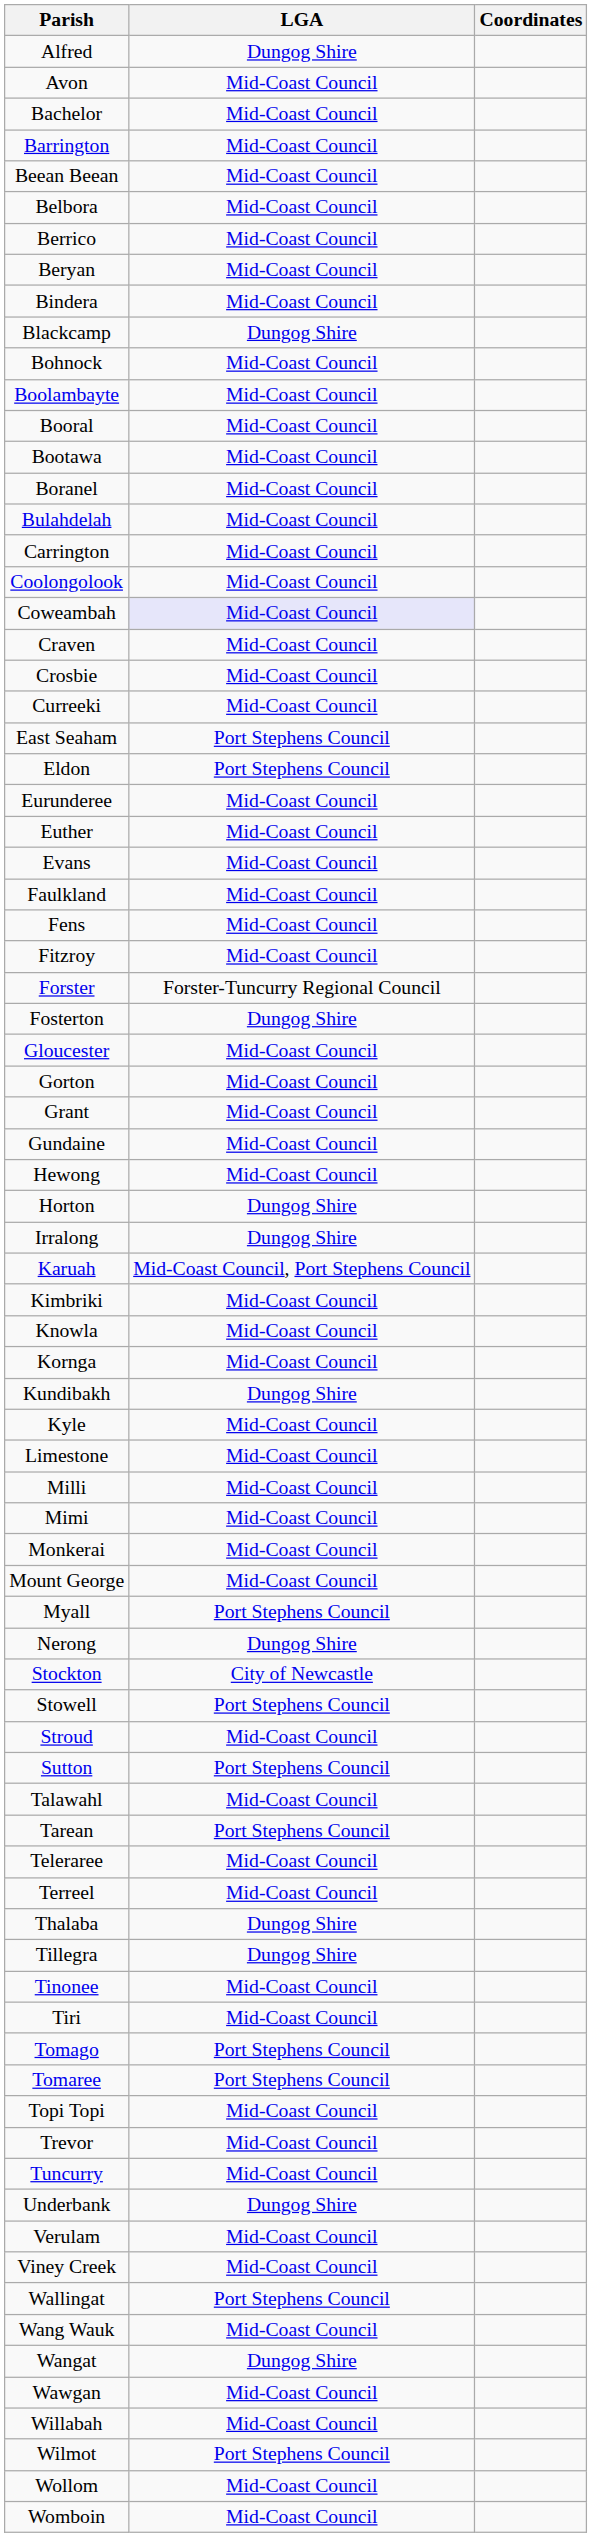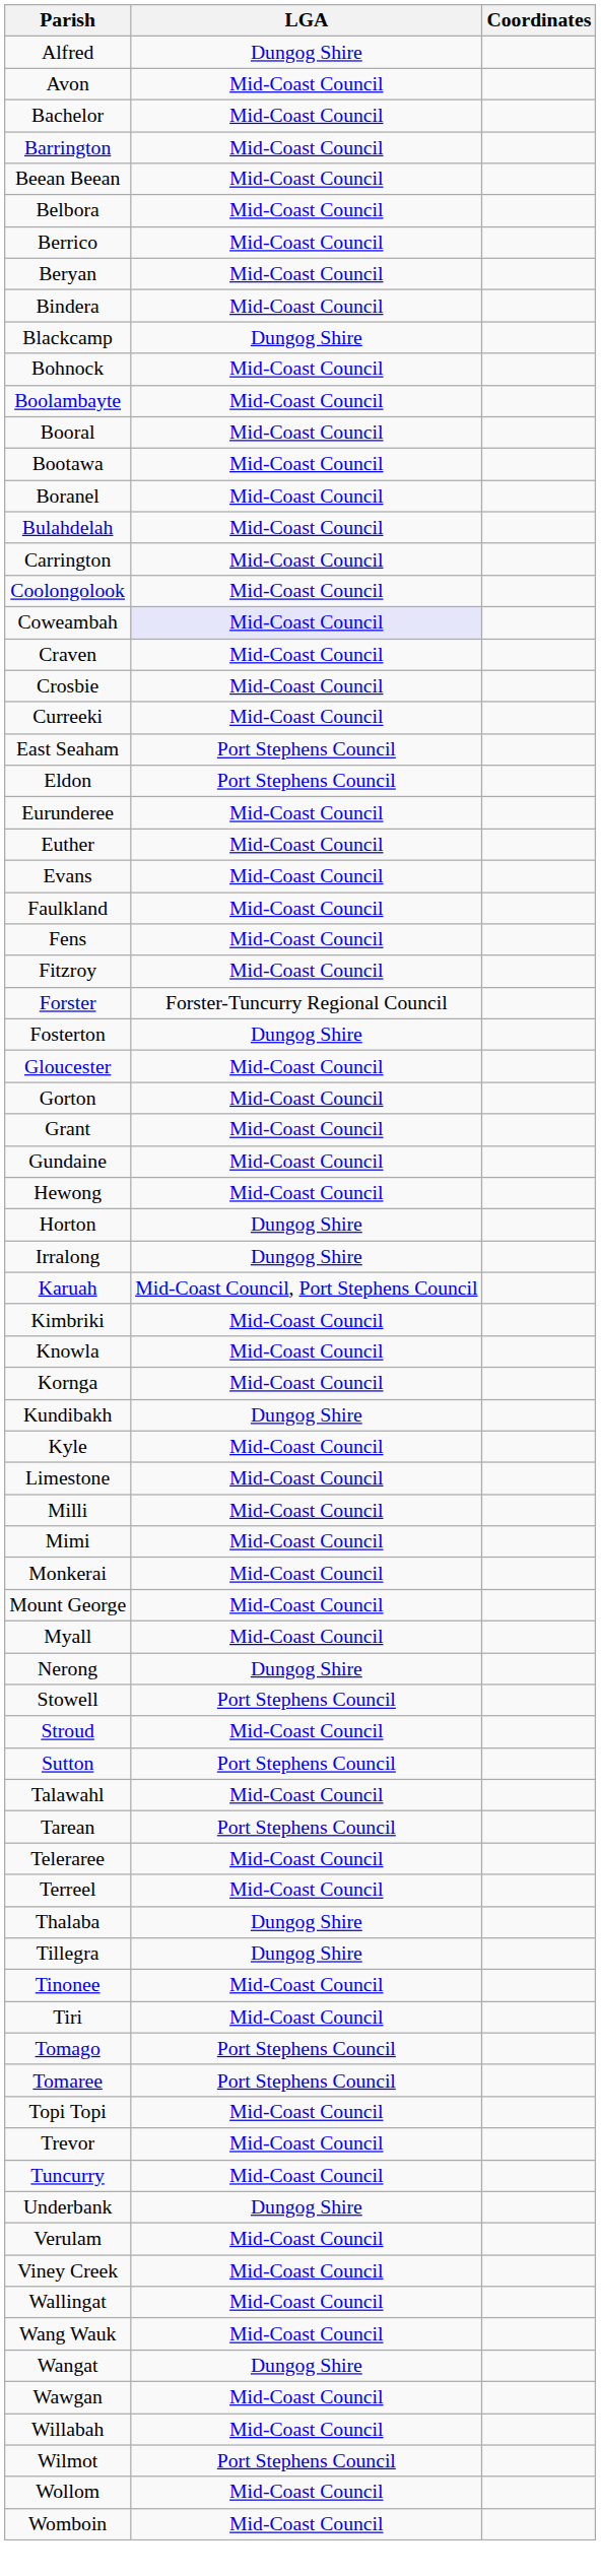 <table class="wikitable" style="text-align:center">
 <tr>
 <th>Parish</th>
 <th>LGA</th>
 <th>Coordinates</th>
 </tr>
 <tr>
 <td>Alfred</td>
 <td><a href='#'>Dungog Shire</a></td>
 <td></td>
 </tr>
 <tr>
 <td>Avon</td>
 <td><a href='#'>Mid-Coast Council</a></td>
 <td></td>
 </tr>
 <tr>
 <td>Bachelor</td>
 <td><a href='#'>Mid-Coast Council</a></td>
 <td></td>
 </tr>
 <tr>
 <td><a href='#'>Barrington</a></td>
 <td><a href='#'>Mid-Coast Council</a></td>
 <td></td>
 </tr>
 <tr>
 <td>Beean Beean</td>
 <td><a href='#'>Mid-Coast Council</a></td>
 <td></td>
 </tr>
 <tr>
 <td>Belbora</td>
 <td><a href='#'>Mid-Coast Council</a></td>
 <td></td>
 </tr>
 <tr>
 <td>Berrico</td>
 <td><a href='#'>Mid-Coast Council</a></td>
 <td></td>
 </tr>
 <tr>
 <td>Beryan</td>
 <td><a href='#'>Mid-Coast Council</a></td>
 <td></td>
 </tr>
 <tr>
 <td>Bindera</td>
 <td><a href='#'>Mid-Coast Council</a></td>
 <td></td>
 </tr>
 <tr>
 <td>Blackcamp</td>
 <td><a href='#'>Dungog Shire</a></td>
 <td></td>
 </tr>
 <tr>
 <td>Bohnock</td>
 <td><a href='#'>Mid-Coast Council</a></td>
 <td></td>
 </tr>
 <tr>
 <td><a href='#'>Boolambayte</a></td>
 <td><a href='#'>Mid-Coast Council</a></td>
 <td></td>
 </tr>
 <tr>
 <td>Booral</td>
 <td><a href='#'>Mid-Coast Council</a></td>
 <td></td>
 </tr>
 <tr>
 <td>Bootawa</td>
 <td><a href='#'>Mid-Coast Council</a></td>
 <td></td>
 </tr>
 <tr>
 <td>Boranel</td>
 <td><a href='#'>Mid-Coast Council</a></td>
 <td></td>
 </tr>
 <tr>
 <td><a href='#'>Bulahdelah</a></td>
 <td><a href='#'>Mid-Coast Council</a></td>
 <td></td>
 </tr>
 <tr>
 <td>Carrington</td>
 <td><a href='#'>Mid-Coast Council</a></td>
 <td></td>
 </tr>
 <tr>
 <td><a href='#'>Coolongolook</a></td>
 <td><a href='#'>Mid-Coast Council</a></td>
 <td></td>
 </tr>
 <tr>
 <td>Coweambah</td>
 <td style="background: lavender;"><a href='#'>Mid-Coast Council</a></td>
 <td></td>
 </tr>
 <tr>
 <td>Craven</td>
 <td><a href='#'>Mid-Coast Council</a></td>
 <td></td>
 </tr>
 <tr>
 <td>Crosbie</td>
 <td><a href='#'>Mid-Coast Council</a></td>
 <td></td>
 </tr>
 <tr>
 <td>Curreeki</td>
 <td><a href='#'>Mid-Coast Council</a></td>
 <td></td>
 </tr>
 <tr>
 <td>East Seaham</td>
 <td><a href='#'>Port Stephens Council</a></td>
 <td></td>
 </tr>
 <tr>
 <td>Eldon</td>
 <td><a href='#'>Port Stephens Council</a></td>
 <td></td>
 </tr>
 <tr>
 <td>Eurunderee</td>
 <td><a href='#'>Mid-Coast Council</a></td>
 <td></td>
 </tr>
 <tr>
 <td>Euther</td>
 <td><a href='#'>Mid-Coast Council</a></td>
 <td></td>
 </tr>
 <tr>
 <td>Evans</td>
 <td><a href='#'>Mid-Coast Council</a></td>
 <td></td>
 </tr>
 <tr>
 <td>Faulkland</td>
 <td><a href='#'>Mid-Coast Council</a></td>
 <td></td>
 </tr>
 <tr>
 <td>Fens</td>
 <td><a href='#'>Mid-Coast Council</a></td>
 <td></td>
 </tr>
 <tr>
 <td>Fitzroy</td>
 <td><a href='#'>Mid-Coast Council</a></td>
 <td></td>
 </tr>
 <tr>
 <td><a href='#'>Forster</a></td>
 <td>Forster-Tuncurry Regional Council</td>
 <td></td>
 </tr>
 <tr>
 <td>Fosterton</td>
 <td><a href='#'>Dungog Shire</a></td>
 <td></td>
 </tr>
 <tr>
 <td><a href='#'>Gloucester</a></td>
 <td><a href='#'>Mid-Coast Council</a></td>
 <td></td>
 </tr>
 <tr>
 <td>Gorton</td>
 <td><a href='#'>Mid-Coast Council</a></td>
 <td></td>
 </tr>
 <tr>
 <td>Grant</td>
 <td><a href='#'>Mid-Coast Council</a></td>
 <td></td>
 </tr>
 <tr>
 <td>Gundaine</td>
 <td><a href='#'>Mid-Coast Council</a></td>
 <td></td>
 </tr>
 <tr>
 <td>Hewong</td>
 <td><a href='#'>Mid-Coast Council</a></td>
 <td></td>
 </tr>
 <tr>
 <td>Horton</td>
 <td><a href='#'>Dungog Shire</a></td>
 <td></td>
 </tr>
 <tr>
 <td>Irralong</td>
 <td><a href='#'>Dungog Shire</a></td>
 <td></td>
 </tr>
 <tr>
 <td><a href='#'>Karuah</a></td>
 <td><a href='#'>Mid-Coast Council</a>, <a href='#'>Port Stephens Council</a></td>
 <td></td>
 </tr>
 <tr>
 <td>Kimbriki</td>
 <td><a href='#'>Mid-Coast Council</a></td>
 <td></td>
 </tr>
 <tr>
 <td>Knowla</td>
 <td><a href='#'>Mid-Coast Council</a></td>
 <td></td>
 </tr>
 <tr>
 <td>Kornga</td>
 <td><a href='#'>Mid-Coast Council</a></td>
 <td></td>
 </tr>
 <tr>
 <td>Kundibakh</td>
 <td><a href='#'>Dungog Shire</a></td>
 <td></td>
 </tr>
 <tr>
 <td>Kyle</td>
 <td><a href='#'>Mid-Coast Council</a></td>
 <td></td>
 </tr>
 <tr>
 <td>Limestone</td>
 <td><a href='#'>Mid-Coast Council</a></td>
 <td></td>
 </tr>
 <tr>
 <td>Milli</td>
 <td><a href='#'>Mid-Coast Council</a></td>
 <td></td>
 </tr>
 <tr>
 <td>Mimi</td>
 <td><a href='#'>Mid-Coast Council</a></td>
 <td></td>
 </tr>
 <tr>
 <td>Monkerai</td>
 <td><a href='#'>Mid-Coast Council</a></td>
 <td></td>
 </tr>
 <tr>
 <td>Mount George</td>
 <td><a href='#'>Mid-Coast Council</a></td>
 <td></td>
 </tr>
 <tr>
 <td>Myall</td>
-<td><a href='#'>Port Stephens Council</a></td>
+<td><a href='#'>Mid-Coast Council</a></td>
 <td></td>
 </tr>
 <tr>
 <td>Nerong</td>
 <td><a href='#'>Dungog Shire</a></td>
-<td></td>
-</tr>
-<tr>
-<td><a href='#'>Stockton</a></td>
-<td><a href='#'>City of Newcastle</a></td>
 <td></td>
 </tr>
 <tr>
 <td>Stowell</td>
 <td><a href='#'>Port Stephens Council</a></td>
 <td></td>
 </tr>
 <tr>
 <td><a href='#'>Stroud</a></td>
 <td><a href='#'>Mid-Coast Council</a></td>
 <td></td>
 </tr>
 <tr>
 <td><a href='#'>Sutton</a></td>
 <td><a href='#'>Port Stephens Council</a></td>
 <td></td>
 </tr>
 <tr>
 <td>Talawahl</td>
 <td><a href='#'>Mid-Coast Council</a></td>
 <td></td>
 </tr>
 <tr>
 <td>Tarean</td>
 <td><a href='#'>Port Stephens Council</a></td>
 <td></td>
 </tr>
 <tr>
 <td>Teleraree</td>
 <td><a href='#'>Mid-Coast Council</a></td>
 <td></td>
 </tr>
 <tr>
 <td>Terreel</td>
 <td><a href='#'>Mid-Coast Council</a></td>
 <td></td>
 </tr>
 <tr>
 <td>Thalaba</td>
 <td><a href='#'>Dungog Shire</a></td>
 <td></td>
 </tr>
 <tr>
 <td>Tillegra</td>
 <td><a href='#'>Dungog Shire</a></td>
 <td></td>
 </tr>
 <tr>
 <td><a href='#'>Tinonee</a></td>
 <td><a href='#'>Mid-Coast Council</a></td>
 <td></td>
 </tr>
 <tr>
 <td>Tiri</td>
 <td><a href='#'>Mid-Coast Council</a></td>
 <td></td>
 </tr>
 <tr>
 <td><a href='#'>Tomago</a></td>
 <td><a href='#'>Port Stephens Council</a></td>
 <td></td>
 </tr>
 <tr>
 <td><a href='#'>Tomaree</a></td>
 <td><a href='#'>Port Stephens Council</a></td>
 <td></td>
 </tr>
 <tr>
 <td>Topi Topi</td>
 <td><a href='#'>Mid-Coast Council</a></td>
 <td></td>
 </tr>
 <tr>
 <td>Trevor</td>
 <td><a href='#'>Mid-Coast Council</a></td>
 <td></td>
 </tr>
 <tr>
 <td><a href='#'>Tuncurry</a></td>
 <td><a href='#'>Mid-Coast Council</a></td>
 <td></td>
 </tr>
 <tr>
 <td>Underbank</td>
 <td><a href='#'>Dungog Shire</a></td>
 <td></td>
 </tr>
 <tr>
 <td>Verulam</td>
 <td><a href='#'>Mid-Coast Council</a></td>
 <td></td>
 </tr>
 <tr>
 <td>Viney Creek</td>
 <td><a href='#'>Mid-Coast Council</a></td>
 <td></td>
 </tr>
 <tr>
 <td>Wallingat</td>
-<td><a href='#'>Port Stephens Council</a></td>
+<td><a href='#'>Mid-Coast Council</a></td>
 <td></td>
 </tr>
 <tr>
 <td>Wang Wauk</td>
 <td><a href='#'>Mid-Coast Council</a></td>
 <td></td>
 </tr>
 <tr>
 <td>Wangat</td>
 <td><a href='#'>Dungog Shire</a></td>
 <td></td>
 </tr>
 <tr>
 <td>Wawgan</td>
 <td><a href='#'>Mid-Coast Council</a></td>
 <td></td>
 </tr>
 <tr>
 <td>Willabah</td>
 <td><a href='#'>Mid-Coast Council</a></td>
 <td></td>
 </tr>
 <tr>
 <td>Wilmot</td>
 <td><a href='#'>Port Stephens Council</a></td>
 <td></td>
 </tr>
 <tr>
 <td>Wollom</td>
 <td><a href='#'>Mid-Coast Council</a></td>
 <td></td>
 </tr>
 <tr>
 <td>Womboin</td>
 <td><a href='#'>Mid-Coast Council</a></td>
 <td></td>
 </tr>
 </table>
